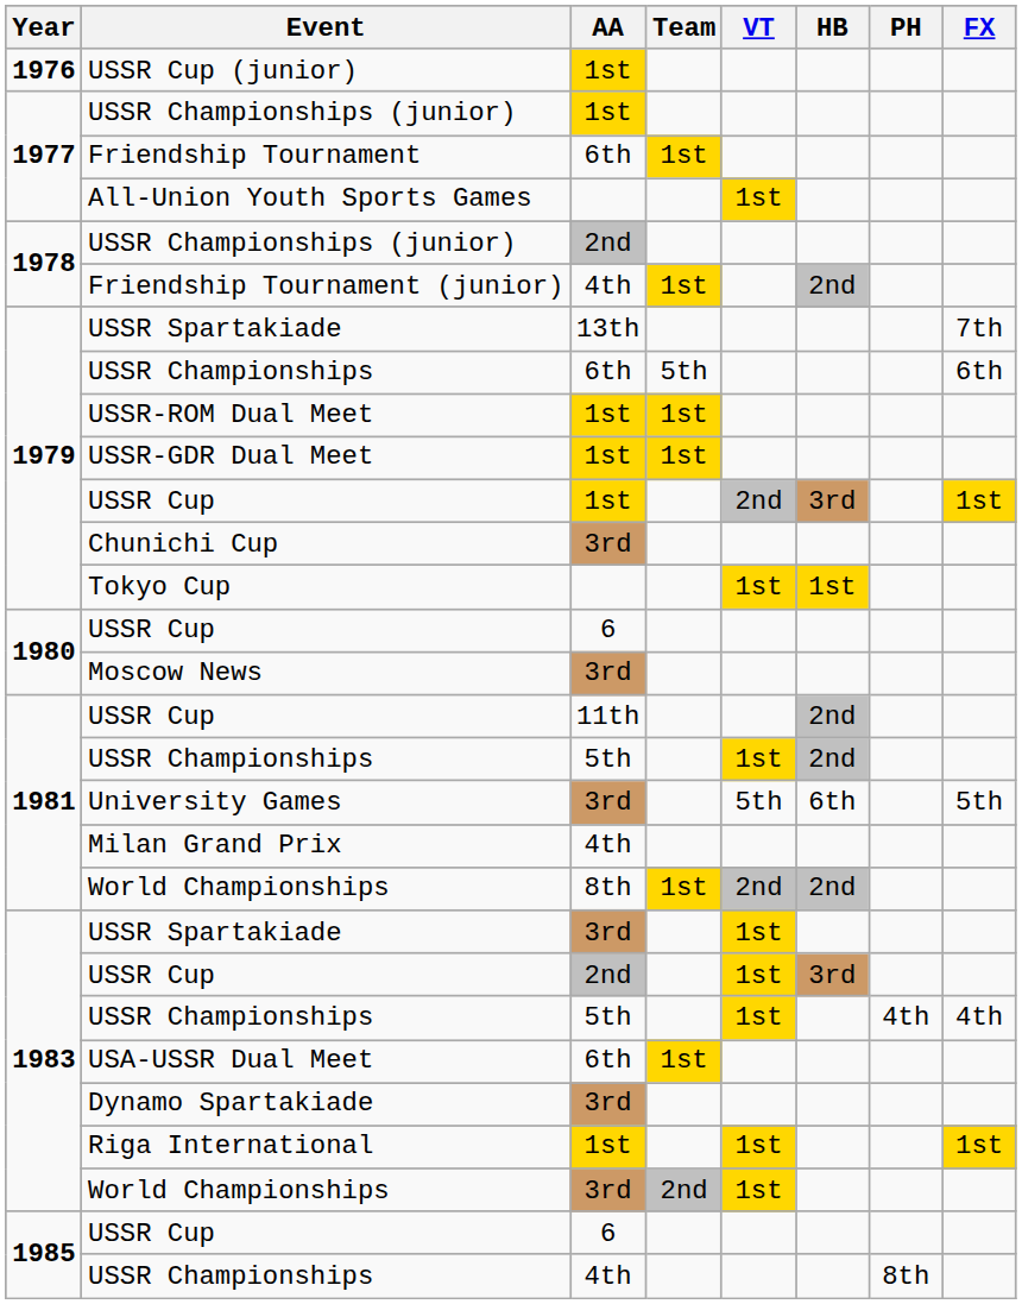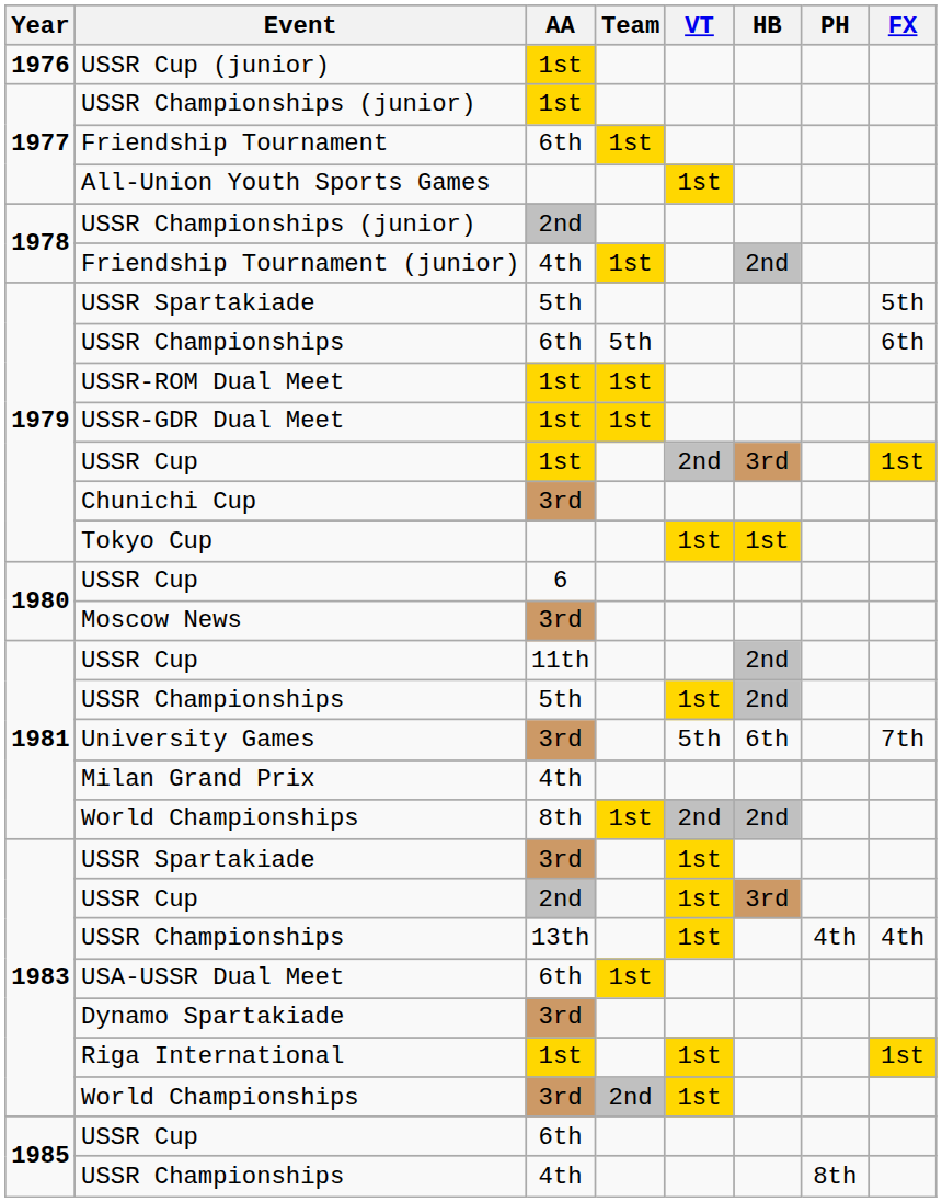 <table class="wikitable" style="text-align:center;">
 <tr>
 <th align=center>Year</th>
 <th align=center>Event</th>
 <th style="width:30px;">AA</th>
 <th style="width:30px;">Team</th>
 <th style="width:30px;"><a href='#'>VT</a></th>
 <th style="width:30px;">HB</th>
 <th style="width:30px;">PH</th>
 <th style="width:30px;"><a href='#'>FX</a></th>
 </tr>
 <tr>
 <td rowspan="1"><strong>1976</strong></td>
 <td align=left>USSR Cup (junior)</td>
 <td style="background:gold">1st</td>
 <td></td>
 <td></td>
 <td></td>
 <td></td>
 <td></td>
 </tr>
 <tr>
 <td rowspan="3"><strong>1977</strong></td>
 <td align=left>USSR Championships (junior)</td>
 <td style="background:gold">1st</td>
 <td></td>
 <td></td>
 <td></td>
 <td></td>
 <td></td>
 </tr>
 <tr>
 <td align=left>Friendship Tournament</td>
 <td>6th</td>
 <td style="background:gold">1st</td>
 <td></td>
 <td></td>
 <td></td>
 <td></td>
 </tr>
 <tr>
 <td align=left>All-Union Youth Sports Games</td>
 <td></td>
 <td></td>
 <td style="background:gold">1st</td>
 <td></td>
 <td></td>
 <td></td>
 </tr>
 <tr>
 <td rowspan="2"><strong>1978</strong></td>
 <td align=left>USSR Championships (junior)</td>
 <td style="background:silver;">2nd</td>
 <td></td>
 <td></td>
 <td></td>
 <td></td>
 <td></td>
 </tr>
 <tr>
 <td align=left>Friendship Tournament (junior)</td>
 <td>4th</td>
 <td style="background:gold">1st</td>
 <td></td>
 <td style="background:silver;">2nd</td>
 <td></td>
 <td></td>
 </tr>
 <tr>
 <td rowspan="7"><strong>1979</strong></td>
 <td align=left>USSR Spartakiade</td>
-<td>13th</td>
+<td>5th</td>
 <td></td>
 <td></td>
 <td></td>
 <td></td>
-<td>7th</td>
+<td>5th</td>
 </tr>
 <tr>
 <td align=left>USSR Championships</td>
 <td>6th</td>
 <td>5th</td>
 <td></td>
 <td></td>
 <td></td>
 <td>6th</td>
 </tr>
 <tr>
 <td align=left>USSR-ROM Dual Meet</td>
 <td style="background:gold">1st</td>
 <td style="background:gold">1st</td>
 <td></td>
 <td></td>
 <td></td>
 <td></td>
 </tr>
 <tr>
 <td align=left>USSR-GDR Dual Meet</td>
 <td style="background:gold">1st</td>
 <td style="background:gold">1st</td>
 <td></td>
 <td></td>
 <td></td>
 <td></td>
 </tr>
 <tr>
 <td align=left>USSR Cup</td>
 <td style="background:gold">1st</td>
 <td></td>
 <td style="background:silver;">2nd</td>
 <td style="background:#c96;">3rd</td>
 <td></td>
 <td style="background:gold">1st</td>
 </tr>
 <tr>
 <td align=left>Chunichi Cup</td>
 <td style="background:#c96;">3rd</td>
 <td></td>
 <td></td>
 <td></td>
 <td></td>
 <td></td>
 </tr>
 <tr>
 <td align=left>Tokyo Cup</td>
 <td></td>
 <td></td>
 <td style="background:gold">1st</td>
 <td style="background:gold">1st</td>
 <td></td>
 <td></td>
 </tr>
 <tr>
 <td rowspan="2"><strong>1980</strong></td>
 <td align=left>USSR Cup</td>
 <td>6</td>
 <td></td>
 <td></td>
 <td></td>
 <td></td>
 <td></td>
 </tr>
 <tr>
 <td align=left>Moscow News</td>
 <td style="background:#c96;">3rd</td>
 <td></td>
 <td></td>
 <td></td>
 <td></td>
 <td></td>
 </tr>
 <tr>
 <td rowspan="5"><strong>1981</strong></td>
 <td align=left>USSR Cup</td>
 <td>11th</td>
 <td></td>
 <td></td>
 <td style="background:silver;">2nd</td>
 <td></td>
 <td></td>
 </tr>
 <tr>
 <td align=left>USSR Championships</td>
 <td>5th</td>
 <td></td>
 <td style="background:gold">1st</td>
 <td style="background:silver;">2nd</td>
 <td></td>
 <td></td>
 </tr>
 <tr>
 <td align=left>University Games</td>
 <td style="background:#c96;">3rd</td>
 <td></td>
 <td>5th</td>
 <td>6th</td>
 <td></td>
-<td>5th</td>
+<td>7th</td>
 </tr>
 <tr>
 <td align=left>Milan Grand Prix</td>
 <td>4th</td>
 <td></td>
 <td></td>
 <td></td>
 <td></td>
 <td></td>
 </tr>
 <tr>
 <td align=left>World Championships</td>
 <td>8th</td>
 <td style="background:gold">1st</td>
 <td style="background:silver;">2nd</td>
 <td style="background:silver;">2nd</td>
 <td></td>
 <td></td>
 </tr>
 <tr>
 <td rowspan="7"><strong>1983</strong></td>
 <td align=left>USSR Spartakiade</td>
 <td style="background:#c96;">3rd</td>
 <td></td>
 <td style="background:gold">1st</td>
 <td></td>
 <td></td>
 <td></td>
 </tr>
 <tr>
 <td align=left>USSR Cup</td>
 <td style="background:silver;">2nd</td>
 <td></td>
 <td style="background:gold">1st</td>
 <td style="background:#c96;">3rd</td>
 <td></td>
 <td></td>
 </tr>
 <tr>
 <td align=left>USSR Championships</td>
-<td>5th</td>
+<td>13th</td>
 <td></td>
 <td style="background:gold">1st</td>
 <td></td>
 <td>4th</td>
 <td>4th</td>
 </tr>
 <tr>
 <td align=left>USA-USSR Dual Meet</td>
 <td>6th</td>
 <td style="background:gold">1st</td>
 <td></td>
 <td></td>
 <td></td>
 <td></td>
 </tr>
 <tr>
 <td align=left>Dynamo Spartakiade</td>
 <td style="background:#c96;">3rd</td>
 <td></td>
 <td></td>
 <td></td>
 <td></td>
 <td></td>
 </tr>
 <tr>
 <td align=left>Riga International</td>
 <td style="background:gold">1st</td>
 <td></td>
 <td style="background:gold">1st</td>
 <td></td>
 <td></td>
 <td style="background:gold">1st</td>
 </tr>
 <tr>
 <td align=left>World Championships</td>
 <td style="background:#c96;">3rd</td>
 <td style="background:silver;">2nd</td>
 <td style="background:gold">1st</td>
 <td></td>
 <td></td>
 <td></td>
 </tr>
 <tr>
 <td rowspan="2"><strong>1985</strong></td>
 <td align=left>USSR Cup</td>
-<td>6</td>
+<td>6th</td>
 <td></td>
 <td></td>
 <td></td>
 <td></td>
 <td></td>
 </tr>
 <tr>
 <td align=left>USSR Championships</td>
 <td>4th</td>
 <td></td>
 <td></td>
 <td></td>
 <td>8th</td>
 <td></td>
 </tr>
 </table>
